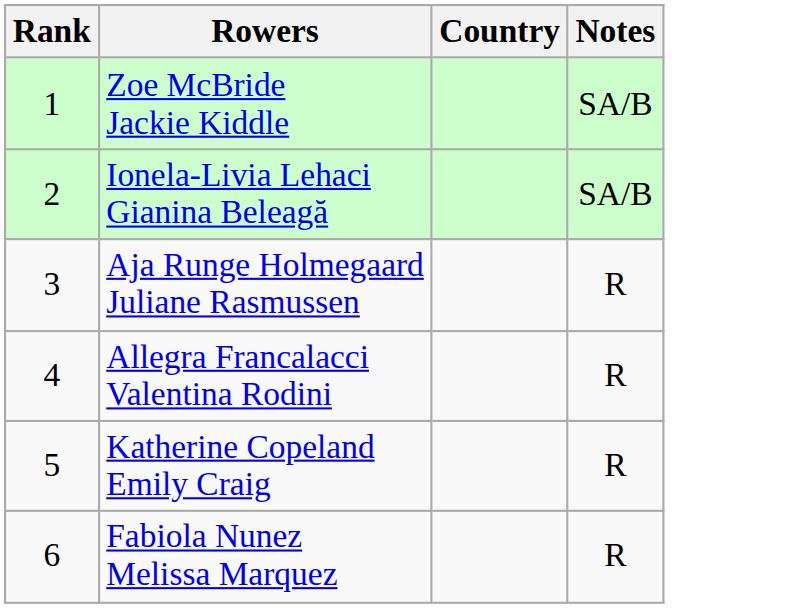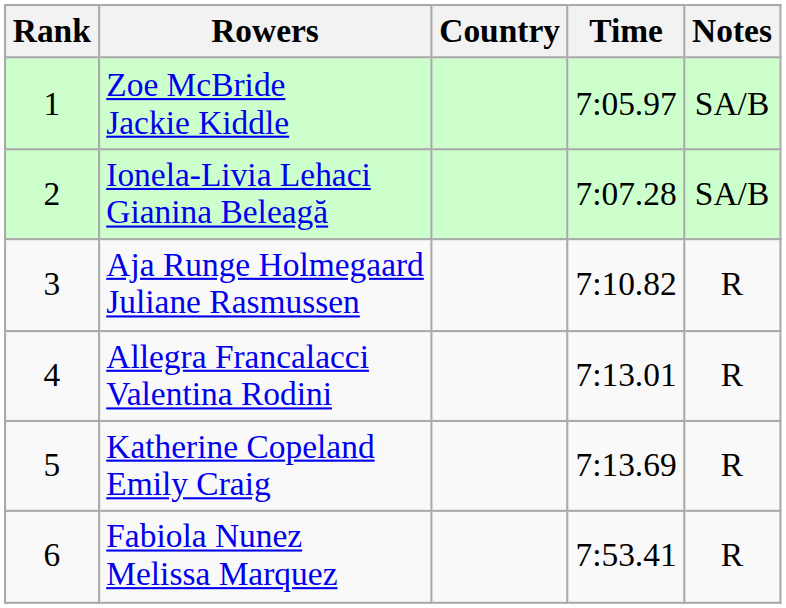 <table class="wikitable" style="text-align:center">
 <tr>
 <th>Rank</th>
 <th>Rowers</th>
 <th>Country</th>
+<th>Time</th>
 <th>Notes</th>
 </tr>
 <tr bgcolor=ccffcc>
 <td>1</td>
 <td align="left"><a href='#'>Zoe McBride</a><br><a href='#'>Jackie Kiddle</a></td>
 <td align="left"></td>
+<td>7:05.97</td>
 <td>SA/B</td>
 </tr>
 <tr bgcolor=ccffcc>
 <td>2</td>
 <td align="left"><a href='#'>Ionela-Livia Lehaci</a><br><a href='#'>Gianina Beleagă</a></td>
 <td align="left"></td>
+<td>7:07.28</td>
 <td>SA/B</td>
 </tr>
 <tr>
 <td>3</td>
 <td align="left"><a href='#'>Aja Runge Holmegaard</a><br><a href='#'>Juliane Rasmussen</a></td>
 <td align="left"></td>
+<td>7:10.82</td>
 <td>R</td>
 </tr>
 <tr>
 <td>4</td>
 <td align="left"><a href='#'>Allegra Francalacci</a><br><a href='#'>Valentina Rodini</a></td>
 <td align="left"></td>
+<td>7:13.01</td>
 <td>R</td>
 </tr>
 <tr>
 <td>5</td>
 <td align="left"><a href='#'>Katherine Copeland</a><br><a href='#'>Emily Craig</a></td>
 <td align="left"></td>
+<td>7:13.69</td>
 <td>R</td>
 </tr>
 <tr>
 <td>6</td>
 <td align="left"><a href='#'>Fabiola Nunez</a><br><a href='#'>Melissa Marquez</a></td>
 <td align="left"></td>
+<td>7:53.41</td>
 <td>R</td>
 </tr>
 </table>
